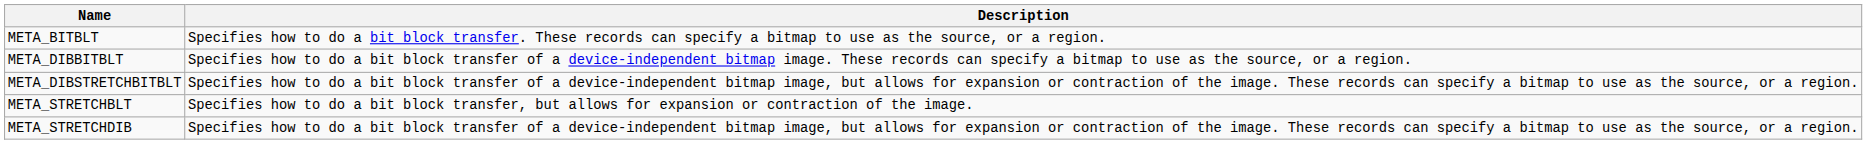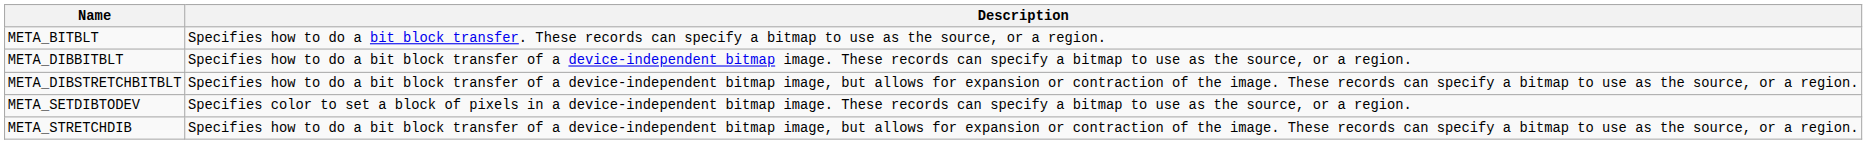 <table class="wikitable">
 <tr valign="bottom">
 <th>Name</th>
 <th>Description</th>
 </tr>
 <tr>
 <td>META_BITBLT</td>
 <td>Specifies how to do a <a href='#'>bit block transfer</a>. These records can specify a bitmap to use as the source, or a region.</td>
 </tr>
 <tr>
 <td>META_DIBBITBLT</td>
 <td>Specifies how to do a bit block transfer of a <a href='#'>device-independent bitmap</a> image. These records can specify a bitmap to use as the source, or a region.</td>
 </tr>
 <tr>
 <td>META_DIBSTRETCHBITBLT</td>
 <td>Specifies how to do a bit block transfer of a device-independent bitmap image, but allows for expansion or contraction of the image. These records can specify a bitmap to use as the source, or a region.</td>
 </tr>
 <tr>
-<td>META_STRETCHBLT</td>
-<td>Specifies how to do a bit block transfer, but allows for expansion or contraction of the image.</td>
+<td>META_SETDIBTODEV</td>
+<td>Specifies color to set a block of pixels in a device-independent bitmap image. These records can specify a bitmap to use as the source, or a region.</td>
 </tr>
 <tr>
 <td>META_STRETCHDIB</td>
 <td>Specifies how to do a bit block transfer of a device-independent bitmap image, but allows for expansion or contraction of the image. These records can specify a bitmap to use as the source, or a region.</td>
 </tr>
 </table>
